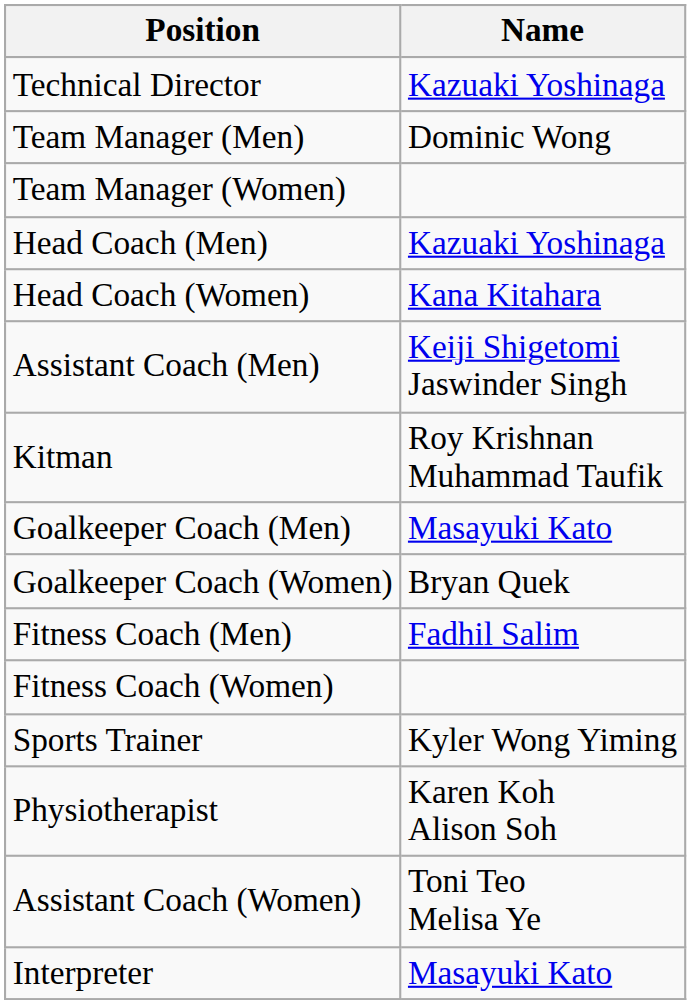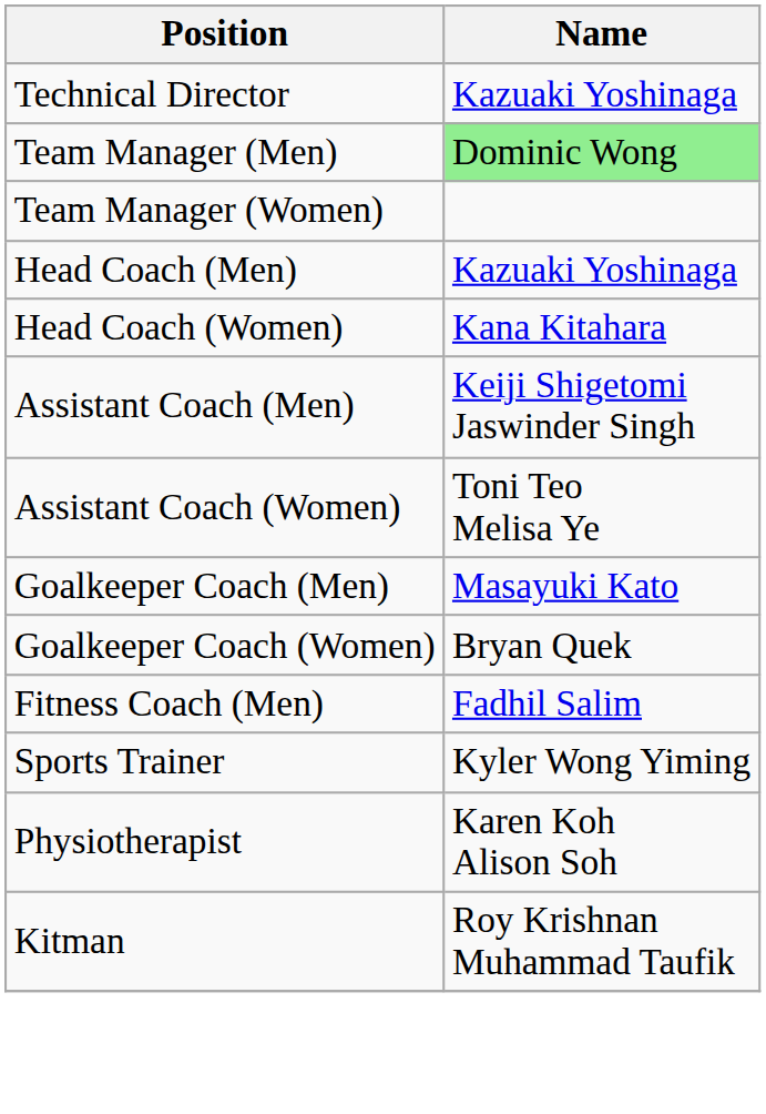 <table class="wikitable">
 <tr>
 <th>Position</th>
 <th>Name</th>
 </tr>
 <tr>
 <td>Technical Director</td>
 <td> <a href='#'>Kazuaki Yoshinaga</a></td>
 </tr>
 <tr>
 <td>Team Manager (Men)</td>
-<td> Dominic Wong</td>
+<td style="background: lightgreen;"> Dominic Wong</td>
 </tr>
 <tr>
 <td>Team Manager (Women) <br></td>
 <td></td>
 </tr>
 <tr>
 <td>Head Coach (Men)</td>
 <td> <a href='#'>Kazuaki Yoshinaga</a></td>
 </tr>
 <tr>
 <td>Head Coach (Women)</td>
 <td> <a href='#'>Kana Kitahara</a></td>
 </tr>
 <tr>
 <td>Assistant Coach (Men)</td>
 <td> <a href='#'>Keiji Shigetomi</a>  <br>  Jaswinder Singh</td>
 </tr>
 <tr>
-<td>Kitman</td>
-<td> Roy Krishnan <br>  Muhammad Taufik</td>
+<td>Assistant Coach (Women)</td>
+<td> Toni Teo <br>  Melisa Ye</td>
 </tr>
 <tr>
 <td>Goalkeeper Coach (Men)</td>
 <td> <a href='#'>Masayuki Kato</a></td>
 </tr>
 <tr>
 <td>Goalkeeper Coach (Women)</td>
 <td> Bryan Quek</td>
 </tr>
 <tr>
 <td>Fitness Coach (Men)</td>
 <td> <a href='#'>Fadhil Salim</a></td>
 </tr>
 <tr>
-<td>Fitness Coach (Women)</td>
-<td></td>
-</tr>
-<tr>
 <td>Sports Trainer</td>
 <td> Kyler Wong Yiming</td>
 </tr>
 <tr>
 <td>Physiotherapist</td>
 <td> Karen Koh <br>  Alison Soh</td>
 </tr>
 <tr>
-<td>Assistant Coach (Women)</td>
-<td> Toni Teo <br>  Melisa Ye</td>
-</tr>
-<tr>
-<td>Interpreter</td>
-<td> <a href='#'>Masayuki Kato</a></td>
+<td>Kitman</td>
+<td> Roy Krishnan <br>  Muhammad Taufik</td>
 </tr>
 <tr>
 </tr>
 </table>
